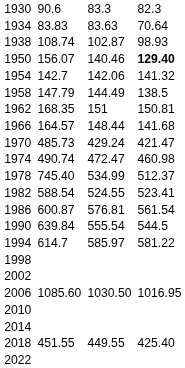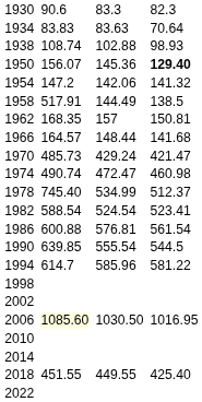 <table>
 <tr>
 <td>1930</td>
 <td></td>
 <td>90.6</td>
 <td></td>
 <td>83.3</td>
 <td></td>
 <td>82.3</td>
 </tr>
 <tr>
 <td>1934</td>
 <td></td>
 <td>83.83</td>
 <td></td>
 <td>83.63</td>
 <td></td>
 <td>70.64</td>
 </tr>
 <tr>
 <td>1938</td>
 <td></td>
 <td>108.74</td>
 <td></td>
-<td>102.87</td>
+<td>102.88</td>
 <td></td>
 <td>98.93</td>
 </tr>
 <tr>
 <td>1950</td>
 <td></td>
 <td>156.07</td>
 <td></td>
-<td>140.46</td>
+<td>145.36</td>
 <td></td>
 <td><strong>129.40</strong></td>
 </tr>
 <tr>
 <td>1954</td>
 <td></td>
-<td>142.7</td>
+<td>147.2</td>
 <td></td>
 <td>142.06</td>
 <td></td>
 <td>141.32</td>
 </tr>
 <tr>
 <td>1958</td>
 <td></td>
-<td>147.79</td>
+<td>517.91</td>
 <td></td>
 <td>144.49</td>
 <td></td>
 <td>138.5</td>
 </tr>
 <tr>
 <td>1962</td>
 <td></td>
 <td>168.35</td>
 <td></td>
-<td>151</td>
+<td>157</td>
 <td></td>
 <td>150.81</td>
 </tr>
 <tr>
 <td>1966</td>
 <td></td>
 <td>164.57</td>
 <td></td>
 <td>148.44</td>
 <td></td>
 <td>141.68</td>
 </tr>
 <tr>
 <td>1970</td>
 <td></td>
 <td>485.73</td>
 <td></td>
 <td>429.24</td>
 <td></td>
 <td>421.47</td>
 </tr>
 <tr>
 <td>1974</td>
 <td></td>
 <td>490.74</td>
 <td></td>
 <td>472.47</td>
 <td></td>
 <td>460.98</td>
 </tr>
 <tr>
 <td>1978</td>
 <td></td>
 <td>745.40</td>
 <td></td>
 <td>534.99</td>
 <td></td>
 <td>512.37</td>
 </tr>
 <tr>
 <td>1982</td>
 <td></td>
 <td>588.54</td>
 <td></td>
-<td>524.55</td>
+<td>524.54</td>
 <td></td>
 <td>523.41</td>
 </tr>
 <tr>
 <td>1986</td>
 <td></td>
-<td>600.87</td>
+<td>600.88</td>
 <td></td>
 <td>576.81</td>
 <td></td>
 <td>561.54</td>
 </tr>
 <tr>
 <td>1990</td>
 <td></td>
-<td>639.84</td>
+<td>639.85</td>
 <td></td>
 <td>555.54</td>
 <td></td>
 <td>544.5</td>
 </tr>
 <tr>
 <td>1994</td>
 <td></td>
 <td>614.7</td>
 <td></td>
-<td>585.97</td>
+<td>585.96</td>
 <td></td>
 <td>581.22</td>
 </tr>
 <tr>
 <td>1998</td>
 <td></td>
 <td></td>
 <td></td>
 <td></td>
 <td></td>
 <td></td>
 </tr>
 <tr>
 <td>2002</td>
 <td></td>
 <td></td>
 <td></td>
 <td></td>
 <td></td>
 <td></td>
 </tr>
 <tr>
 <td>2006</td>
 <td></td>
-<td>1085.60</td>
+<td style="background: lightyellow;">1085.60</td>
 <td></td>
 <td>1030.50</td>
 <td></td>
 <td>1016.95</td>
 </tr>
 <tr>
 <td>2010<br></td>
 <td></td>
 <td></td>
 <td></td>
 <td></td>
 <td></td>
 <td></td>
 </tr>
 <tr>
 <td>2014<br></td>
 <td></td>
 <td></td>
 <td></td>
 <td></td>
 <td></td>
 <td></td>
 </tr>
 <tr>
 <td>2018<br></td>
 <td></td>
 <td>451.55</td>
 <td></td>
 <td>449.55</td>
 <td></td>
 <td>425.40</td>
 </tr>
 <tr>
 <td>2022<br></td>
 <td></td>
 <td></td>
 <td></td>
 <td></td>
 <td></td>
 <td></td>
 </tr>
 </table>
